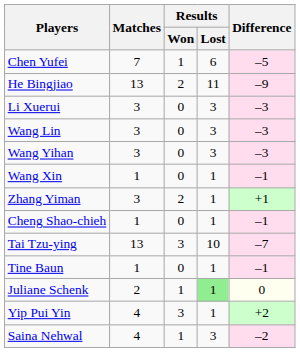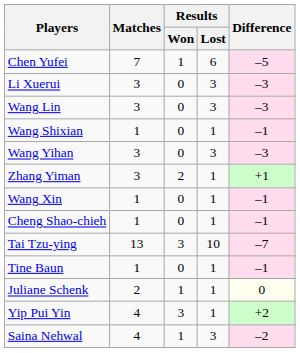 <table class=wikitable style="text-align:center; font-size:small">
 <tr>
 <th rowspan="2">Players</th>
 <th rowspan="2">Matches</th>
 <th colspan="2">Results</th>
 <th rowspan="2">Difference</th>
 </tr>
 <tr>
 <th>Won</th>
 <th>Lost</th>
 </tr>
 <tr>
 <td align="left"> <a href='#'>Chen Yufei</a></td>
 <td>7</td>
 <td>1</td>
 <td>6</td>
 <td bgcolor="#ffddee">–5</td>
 </tr>
 <tr>
-<td align="left"> <a href='#'>He Bingjiao</a></td>
-<td>13</td>
-<td>2</td>
-<td>11</td>
-<td bgcolor="#ffddee">–9</td>
-</tr>
-<tr>
 <td align="left"> <a href='#'>Li Xuerui</a></td>
 <td>3</td>
 <td>0</td>
 <td>3</td>
 <td bgcolor="#ffddee">–3</td>
 </tr>
 <tr>
 <td align="left"> <a href='#'>Wang Lin</a></td>
 <td>3</td>
 <td>0</td>
 <td>3</td>
 <td bgcolor="#ffddee">–3</td>
 </tr>
 <tr>
+<td align="left"> <a href='#'>Wang Shixian</a></td>
+<td>1</td>
+<td>0</td>
+<td>1</td>
+<td bgcolor="#ffddee">–1</td>
+</tr>
+<tr>
 <td align="left"> <a href='#'>Wang Yihan</a></td>
 <td>3</td>
 <td>0</td>
 <td>3</td>
 <td bgcolor="#ffddee">–3</td>
 </tr>
 <tr>
+<td align="left"> <a href='#'>Zhang Yiman</a></td>
+<td>3</td>
+<td>2</td>
+<td>1</td>
+<td bgcolor="#ccffcc">+1</td>
+</tr>
+<tr>
 <td align="left"> <a href='#'>Wang Xin</a></td>
 <td>1</td>
 <td>0</td>
 <td>1</td>
 <td bgcolor="#ffddee">–1</td>
-</tr>
-<tr>
-<td align="left"> <a href='#'>Zhang Yiman</a></td>
-<td>3</td>
-<td>2</td>
-<td>1</td>
-<td bgcolor="#ccffcc">+1</td>
 </tr>
 <tr>
 <td align="left"> <a href='#'>Cheng Shao-chieh</a></td>
 <td>1</td>
 <td>0</td>
 <td>1</td>
 <td bgcolor="#ffddee">–1</td>
 </tr>
 <tr>
 <td align="left"> <a href='#'>Tai Tzu-ying</a></td>
 <td>13</td>
 <td>3</td>
 <td>10</td>
 <td bgcolor="#ffddee">–7</td>
 </tr>
 <tr>
 <td align="left"> <a href='#'>Tine Baun</a></td>
 <td>1</td>
 <td>0</td>
 <td>1</td>
 <td bgcolor="#ffddee">–1</td>
 </tr>
 <tr>
 <td align="left"> <a href='#'>Juliane Schenk</a></td>
 <td>2</td>
 <td>1</td>
-<td style="background: lightgreen;">1</td>
+<td>1</td>
 <td bgcolor="#fffff0">0</td>
 </tr>
 <tr>
 <td align="left"> <a href='#'>Yip Pui Yin</a></td>
 <td>4</td>
 <td>3</td>
 <td>1</td>
 <td bgcolor="#ccffcc">+2</td>
 </tr>
 <tr>
 <td align="left"> <a href='#'>Saina Nehwal</a></td>
 <td>4</td>
 <td>1</td>
 <td>3</td>
 <td bgcolor="#ffddee">–2</td>
 </tr>
 </table>
